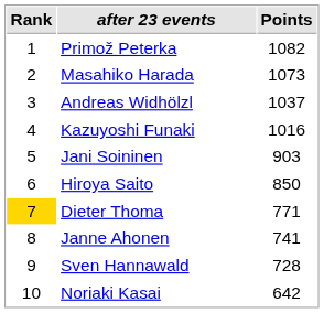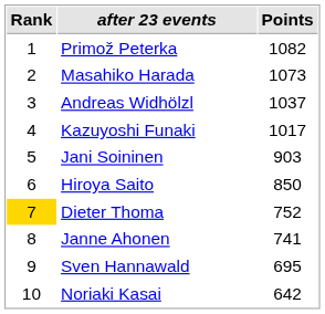 <table cellspacing="1" cellpadding="3" style="border:1px solid #AAAAAA;font-size:86%">
 <tr bgcolor="#E4E4E4">
 <th style="border-bottom:1px solid #AAAAAA" width=10>Rank</th>
 <th style="border-bottom:1px solid #AAAAAA" width=155><em>after 23 events</em></th>
 <th style="border-bottom:1px solid #AAAAAA" width=40>Points</th>
 </tr>
 <tr>
 <td align=center>1</td>
 <td> <a href='#'>Primož Peterka</a></td>
 <td align=center>1082</td>
 </tr>
 <tr>
 <td align=center>2</td>
 <td> <a href='#'>Masahiko Harada</a></td>
 <td align=center>1073</td>
 </tr>
 <tr>
 <td align=center>3</td>
 <td> <a href='#'>Andreas Widhölzl</a></td>
 <td align=center>1037</td>
 </tr>
 <tr>
 <td align=center>4</td>
 <td> <a href='#'>Kazuyoshi Funaki</a></td>
-<td align=center>1016</td>
+<td align=center>1017</td>
 </tr>
 <tr>
 <td align=center>5</td>
 <td> <a href='#'>Jani Soininen</a></td>
 <td align=center>903</td>
 </tr>
 <tr>
 <td align=center>6</td>
 <td> <a href='#'>Hiroya Saito</a></td>
 <td align=center>850</td>
 </tr>
 <tr>
 <td align=center style="background: gold;">7</td>
 <td> <a href='#'>Dieter Thoma</a></td>
-<td align=center>771</td>
+<td align=center>752</td>
 </tr>
 <tr>
 <td align=center>8</td>
 <td> <a href='#'>Janne Ahonen</a></td>
 <td align=center>741</td>
 </tr>
 <tr>
 <td align=center>9</td>
 <td> <a href='#'>Sven Hannawald</a></td>
-<td align=center>728</td>
+<td align=center>695</td>
 </tr>
 <tr>
 <td align=center>10</td>
 <td> <a href='#'>Noriaki Kasai</a></td>
 <td align=center>642</td>
 </tr>
 </table>
